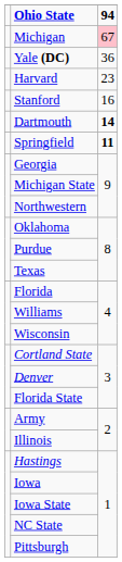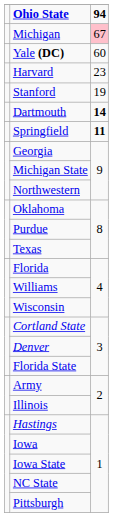 <table class="wikitable sortable" style="text-align:center">
 <tr>
 </tr>
 <tr>
 <td></td>
 <td align=left><strong><a href='#'>Ohio State</a></strong></td>
 <td><strong>94</strong></td>
 </tr>
 <tr>
 <td></td>
 <td align=left><a href='#'>Michigan</a></td>
 <td style="background: pink;">67</td>
 </tr>
 <tr>
 <td></td>
 <td align=left><a href='#'>Yale</a> <strong>(DC)</strong></td>
-<td>36</td>
+<td>60</td>
 </tr>
 <tr>
 <td></td>
 <td align=left><a href='#'>Harvard</a></td>
 <td>23</td>
 </tr>
 <tr>
 <td></td>
 <td align=left><a href='#'>Stanford</a></td>
-<td>16</td>
+<td>19</td>
 </tr>
 <tr>
 <td></td>
 <td align=left><a href='#'>Dartmouth</a></td>
 <td><strong>14</strong></td>
 </tr>
 <tr>
 <td></td>
 <td align=left><a href='#'>Springfield</a></td>
 <td><strong>11</strong></td>
 </tr>
 <tr>
 <td rowspan=3></td>
 <td align=left><a href='#'>Georgia</a></td>
 <td rowspan=3>9</td>
 </tr>
 <tr>
 <td align=left><a href='#'>Michigan State</a></td>
 </tr>
 <tr>
 <td align=left><a href='#'>Northwestern</a></td>
 </tr>
 <tr>
 <td rowspan=3></td>
 <td align=left><a href='#'>Oklahoma</a></td>
 <td rowspan=3>8</td>
 </tr>
 <tr>
 <td align=left><a href='#'>Purdue</a></td>
 </tr>
 <tr>
 <td align=left><a href='#'>Texas</a></td>
 </tr>
 <tr>
 <td rowspan=3></td>
 <td align=left><a href='#'>Florida</a></td>
 <td rowspan=3>4</td>
 </tr>
 <tr>
 <td align=left><a href='#'>Williams</a></td>
 </tr>
 <tr>
 <td align=left><a href='#'>Wisconsin</a></td>
 </tr>
 <tr>
 <td rowspan=3></td>
 <td align=left><em><a href='#'>Cortland State</a></em></td>
 <td rowspan=3>3</td>
 </tr>
 <tr>
 <td align=left><em><a href='#'>Denver</a></em></td>
 </tr>
 <tr>
 <td align=left><a href='#'>Florida State</a></td>
 </tr>
 <tr>
 <td rowspan=2></td>
 <td align=left><a href='#'>Army</a></td>
 <td rowspan=2>2</td>
 </tr>
 <tr>
 <td align=left><a href='#'>Illinois</a></td>
 </tr>
 <tr>
 <td rowspan=5></td>
 <td align=left><em><a href='#'>Hastings</a></em></td>
 <td rowspan=5>1</td>
 </tr>
 <tr>
 <td align=left><a href='#'>Iowa</a></td>
 </tr>
 <tr>
 <td align=left><a href='#'>Iowa State</a></td>
 </tr>
 <tr>
 <td align=left><a href='#'>NC State</a></td>
 </tr>
 <tr>
 <td align=left><a href='#'>Pittsburgh</a></td>
 </tr>
 </table>
